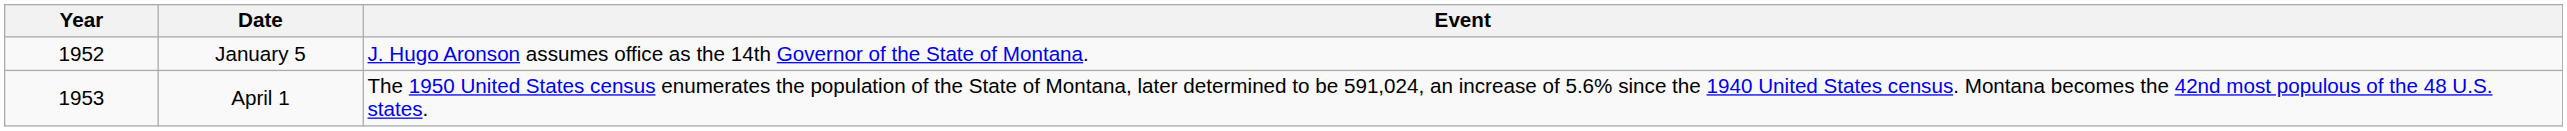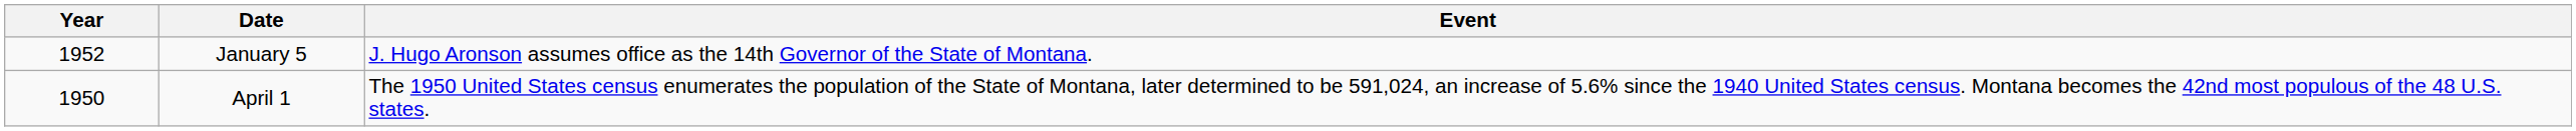 <table class="wikitable" style="width:100%;">
 <tr>
 <th style="width:6%">Year</th>
 <th style="width:8%">Date</th>
 <th style="width:86%">Event</th>
 </tr>
 <tr>
 <td align=center rowspan=1>1952</td>
 <td align=center>January 5</td>
 <td><a href='#'>J. Hugo Aronson</a> assumes office as the 14th <a href='#'>Governor of the State of Montana</a>.</td>
 </tr>
 <tr>
-<td align=center rowspan=1>1953</td>
+<td align=center rowspan=1>1950</td>
 <td align=center>April 1</td>
 <td>The <a href='#'>1950 United States census</a> enumerates the population of the State of Montana, later determined to be 591,024, an increase of 5.6% since the <a href='#'>1940 United States census</a>. Montana becomes the <a href='#'>42nd most populous of the 48 U.S. states</a>.</td>
 </tr>
 </table>
